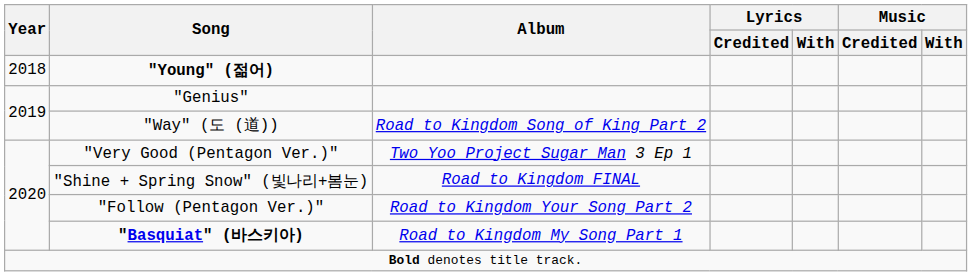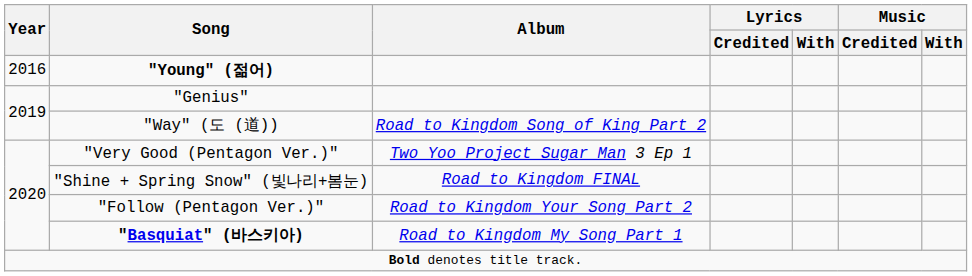 <table class="wikitable" style="text-align:center;">
 <tr>
 <th rowspan="2">Year</th>
 <th rowspan="2">Song</th>
 <th rowspan="2">Album</th>
 <th colspan="2">Lyrics</th>
 <th colspan="2">Music</th>
 </tr>
 <tr>
 <th>Credited</th>
 <th>With</th>
 <th>Credited</th>
 <th>With</th>
 </tr>
 <tr>
-<td>2018</td>
+<td>2016</td>
 <td><strong>"Young" (젊어) </strong><br><strong></strong></td>
 <td></td>
 <td></td>
 <td></td>
 <td></td>
 <td></td>
 </tr>
 <tr>
 <td rowspan="2">2019</td>
 <td>"Genius" </td>
 <td></td>
 <td></td>
 <td></td>
 <td></td>
 <td></td>
 </tr>
 <tr>
 <td>"Way" (도 (道))</td>
 <td><em><a href='#'>Road to Kingdom Song of King Part 2</a></em></td>
 <td></td>
 <td></td>
 <td></td>
 <td></td>
 </tr>
 <tr>
 <td rowspan="4">2020</td>
 <td>"Very Good (Pentagon Ver.)"</td>
 <td><em><a href='#'>Two Yoo Project Sugar Man</a> 3 Ep 1</em></td>
 <td></td>
 <td></td>
 <td></td>
 <td></td>
 </tr>
 <tr>
 <td>"Shine + Spring Snow" (빛나리+봄눈)</td>
 <td><em><a href='#'>Road to Kingdom FINAL</a></em></td>
 <td></td>
 <td></td>
 <td></td>
 <td></td>
 </tr>
 <tr>
 <td>"Follow (Pentagon Ver.)"</td>
 <td><em><a href='#'>Road to Kingdom Your Song Part 2</a></em></td>
 <td></td>
 <td></td>
 <td></td>
 <td></td>
 </tr>
 <tr>
 <td><strong>"<a href='#'>Basquiat</a>" (바스키아)</strong></td>
 <td><em><a href='#'>Road to Kingdom My Song Part 1</a></em></td>
 <td></td>
 <td></td>
 <td></td>
 <td></td>
 </tr>
 <tr>
 <td colspan="7" style="text-align:center; font-size:8pt;"><strong>Bold</strong> denotes title track.</td>
 </tr>
 </table>
